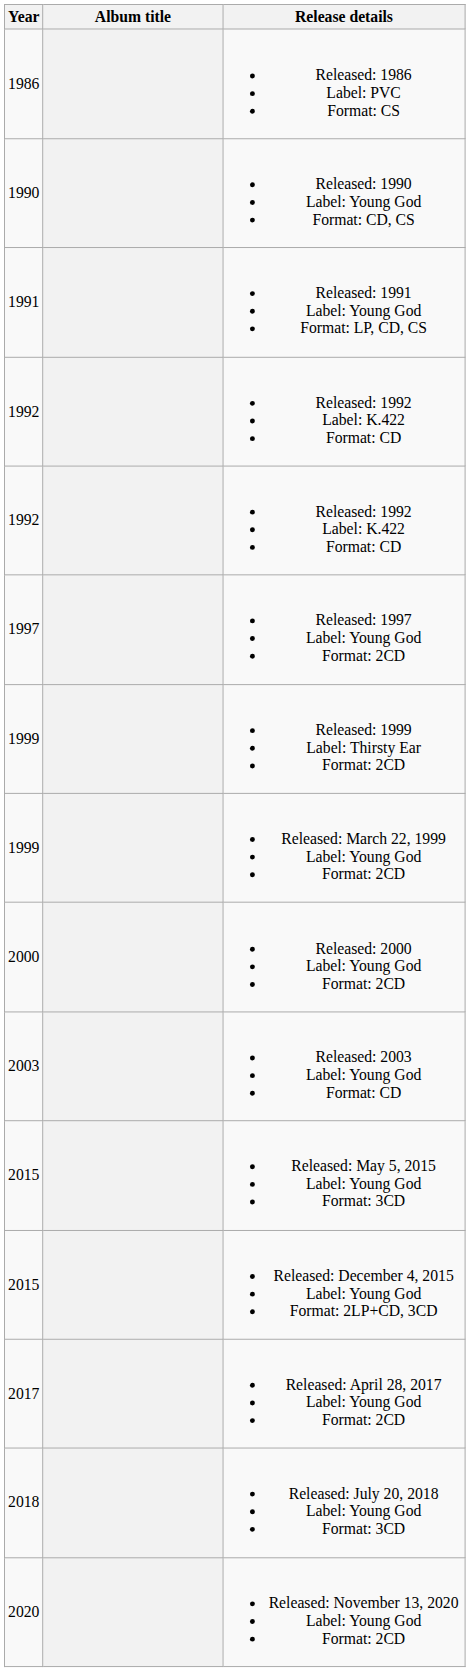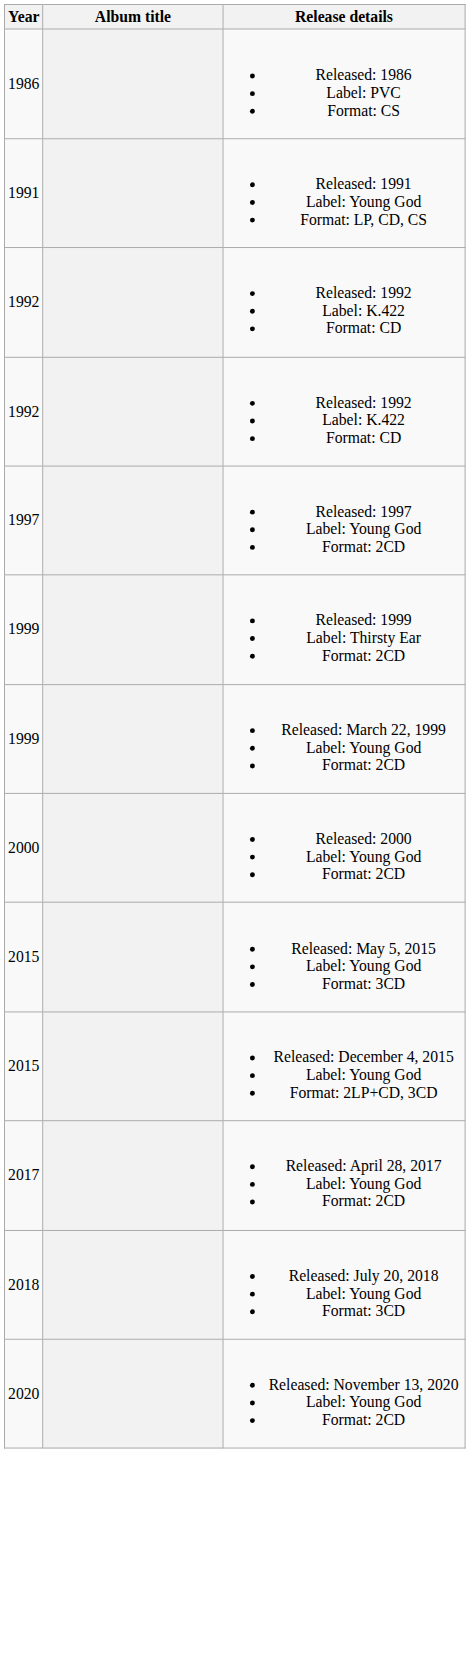 <table class="wikitable plainrowheaders" style="text-align:center;">
 <tr>
 <th>Year</th>
 <th scope="col" rowspan="1" style="width:11em">Album title</th>
 <th scope="col" rowspan="1" style="width:15em">Release details</th>
 </tr>
 <tr>
 <td>1986</td>
 <th></th>
 <td><br><ul><li>Released: 1986</li><li>Label: PVC</li><li>Format: CS</li></ul></td>
-</tr>
-<tr>
-<td>1990</td>
-<th></th>
-<td><br><ul><li>Released: 1990</li><li>Label: Young God</li><li>Format: CD, CS</li></ul></td>
 </tr>
 <tr>
 <td>1991</td>
 <th></th>
 <td><br><ul><li>Released: 1991</li><li>Label: Young God</li><li>Format: LP, CD, CS</li></ul></td>
 </tr>
 <tr>
 <td>1992</td>
 <th></th>
 <td><br><ul><li>Released: 1992</li><li>Label: K.422</li><li>Format: CD</li></ul></td>
 </tr>
 <tr>
 <td>1992</td>
 <th></th>
 <td><br><ul><li>Released: 1992</li><li>Label: K.422</li><li>Format: CD</li></ul></td>
 </tr>
 <tr>
 <td>1997</td>
 <th></th>
 <td><br><ul><li>Released: 1997</li><li>Label: Young God</li><li>Format: 2CD</li></ul></td>
 </tr>
 <tr>
 <td>1999</td>
 <th></th>
 <td><br><ul><li>Released: 1999</li><li>Label: Thirsty Ear</li><li>Format: 2CD</li></ul></td>
 </tr>
 <tr>
 <td>1999</td>
 <th></th>
 <td><br><ul><li>Released: March 22, 1999</li><li>Label: Young God</li><li>Format: 2CD</li></ul></td>
 </tr>
 <tr>
 <td>2000</td>
 <th></th>
 <td><br><ul><li>Released: 2000</li><li>Label: Young God</li><li>Format: 2CD</li></ul></td>
 </tr>
 <tr>
-<td>2003</td>
-<th></th>
-<td><br><ul><li>Released: 2003</li><li>Label: Young God</li><li>Format: CD</li></ul></td>
-</tr>
-<tr>
 <td>2015</td>
 <th></th>
 <td><br><ul><li>Released: May 5, 2015</li><li>Label: Young God</li><li>Format: 3CD</li></ul></td>
 </tr>
 <tr>
 <td>2015</td>
 <th></th>
 <td><br><ul><li>Released: December 4, 2015</li><li>Label: Young God</li><li>Format: 2LP+CD, 3CD</li></ul></td>
 </tr>
 <tr>
 <td>2017</td>
 <th></th>
 <td><br><ul><li>Released: April 28, 2017</li><li>Label: Young God</li><li>Format: 2CD</li></ul></td>
 </tr>
 <tr>
 <td>2018</td>
 <th></th>
 <td><br><ul><li>Released: July 20, 2018</li><li>Label: Young God</li><li>Format: 3CD</li></ul></td>
 </tr>
 <tr>
 <td>2020</td>
 <th></th>
 <td><br><ul><li>Released: November 13, 2020</li><li>Label: Young God</li><li>Format: 2CD</li></ul></td>
 </tr>
 </table>
